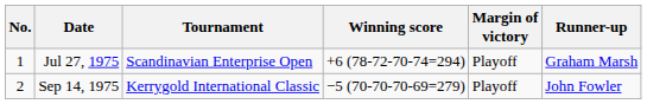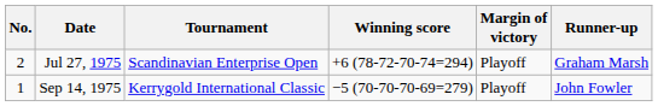 <table class="wikitable" style="font-size:95%;">
 <tr>
 <th>No.</th>
 <th>Date</th>
 <th>Tournament</th>
 <th>Winning score</th>
 <th>Margin of<br>victory</th>
 <th>Runner-up</th>
 </tr>
 <tr>
-<td align=center>1</td>
+<td align=center>2</td>
 <td align=right>Jul 27, <a href='#'>1975</a></td>
 <td><a href='#'>Scandinavian Enterprise Open</a></td>
 <td>+6 (78-72-70-74=294)</td>
 <td>Playoff</td>
 <td> <a href='#'>Graham Marsh</a></td>
 </tr>
 <tr>
-<td align=center>2</td>
+<td align=center>1</td>
 <td align=right>Sep 14, 1975</td>
 <td><a href='#'>Kerrygold International Classic</a></td>
 <td>−5 (70-70-70-69=279)</td>
 <td>Playoff</td>
 <td> <a href='#'>John Fowler</a></td>
 </tr>
 </table>
